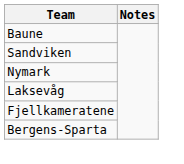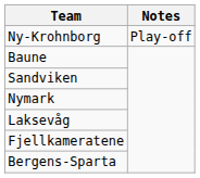 <table class="wikitable">
 <tr>
 <th>Team</th>
 <th>Notes</th>
+</tr>
+<tr>
+<td>Ny-Krohnborg</td>
+<td>Play-off</td>
 </tr>
 <tr>
 <td>Baune</td>
 </tr>
 <tr>
 <td>Sandviken</td>
 </tr>
 <tr>
 <td>Nymark</td>
 </tr>
 <tr>
 <td>Laksevåg</td>
 </tr>
 <tr>
 <td>Fjellkameratene</td>
 </tr>
 <tr>
 <td>Bergens-Sparta</td>
 </tr>
 </table>
